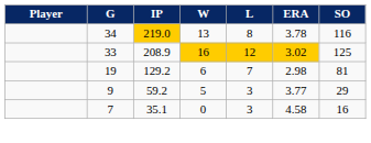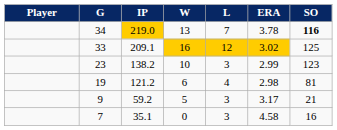 <table class="wikitable sortable">
 <tr>
 <th style="background:#072764;color:white;" width="16%">Player</th>
 <th style="background:#072764;color:white;" width="9%">G</th>
 <th style="background:#072764;color:white;" width="9%">IP</th>
 <th style="background:#072764;color:white;" width="9%">W</th>
 <th style="background:#072764;color:white;" width="9%">L</th>
 <th style="background:#072764;color:white;" width="9%">ERA</th>
 <th style="background:#072764;color:white;" width="9%">SO</th>
 </tr>
 <tr align="center">
 <td></td>
 <td>34</td>
 <td bgcolor="#FFCC00">219.0</td>
 <td>13</td>
-<td>8</td>
+<td>7</td>
 <td>3.78</td>
-<td>116</td>
+<td><strong>116</strong></td>
 </tr>
 <tr align="center">
 <td></td>
 <td>33</td>
-<td>208.9</td>
+<td>209.1</td>
 <td bgcolor="#FFCC00">16</td>
 <td bgcolor="#FFCC00">12</td>
 <td bgcolor="#FFCC00">3.02</td>
 <td>125</td>
 </tr>
 <tr align="center">
 <td></td>
+<td>23</td>
+<td>138.2</td>
+<td>10</td>
+<td>3</td>
+<td>2.99</td>
+<td>123</td>
+</tr>
+<tr align="center">
+<td></td>
 <td>19</td>
-<td>129.2</td>
+<td>121.2</td>
 <td>6</td>
-<td>7</td>
+<td>4</td>
 <td>2.98</td>
 <td>81</td>
 </tr>
 <tr align="center">
 <td></td>
 <td>9</td>
 <td>59.2</td>
 <td>5</td>
 <td>3</td>
-<td>3.77</td>
-<td>29</td>
+<td>3.17</td>
+<td>21</td>
 </tr>
 <tr align="center">
 <td></td>
 <td>7</td>
 <td>35.1</td>
 <td>0</td>
 <td>3</td>
 <td>4.58</td>
 <td>16</td>
 </tr>
 </table>
